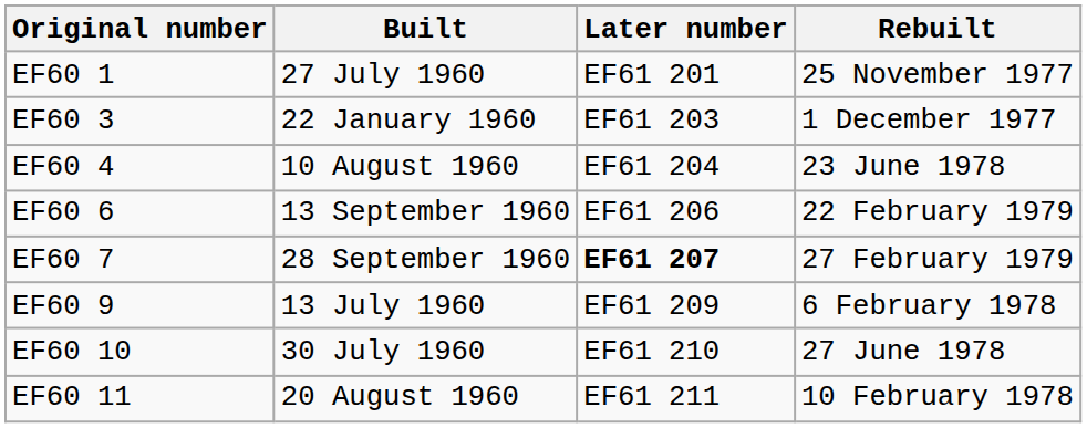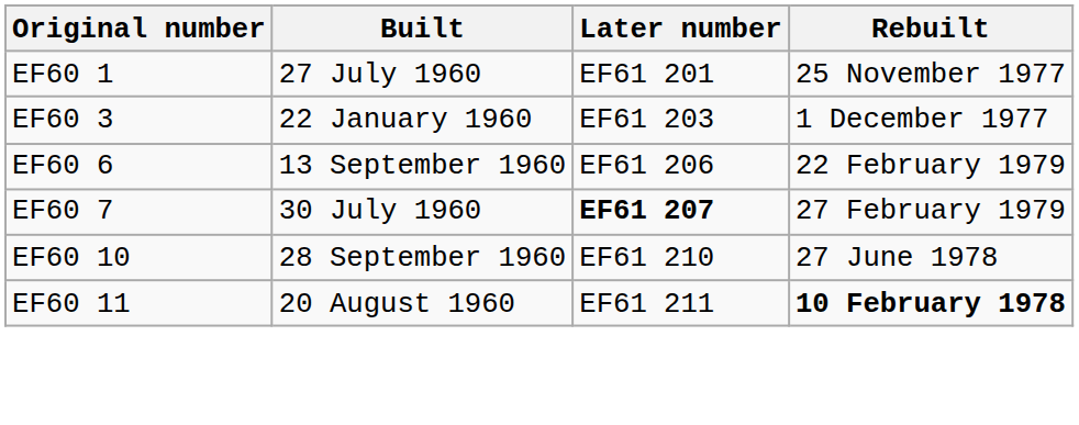 <table class="wikitable">
 <tr>
 <th>Original number</th>
 <th>Built</th>
 <th>Later number</th>
 <th>Rebuilt</th>
 </tr>
 <tr>
 <td>EF60 1</td>
 <td>27 July 1960</td>
 <td>EF61 201</td>
 <td>25 November 1977</td>
 </tr>
 <tr>
 <td>EF60 3</td>
 <td>22 January 1960</td>
 <td>EF61 203</td>
 <td>1 December 1977</td>
 </tr>
 <tr>
-<td>EF60 4</td>
-<td>10 August 1960</td>
-<td>EF61 204</td>
-<td>23 June 1978</td>
-</tr>
-<tr>
 <td>EF60 6</td>
 <td>13 September 1960</td>
 <td>EF61 206</td>
 <td>22 February 1979</td>
 </tr>
 <tr>
 <td>EF60 7</td>
-<td>28 September 1960</td>
+<td>30 July 1960</td>
 <td><strong>EF61 207</strong></td>
 <td>27 February 1979</td>
 </tr>
 <tr>
-<td>EF60 9</td>
-<td>13 July 1960</td>
-<td>EF61 209</td>
-<td>6 February 1978</td>
-</tr>
-<tr>
 <td>EF60 10</td>
-<td>30 July 1960</td>
+<td>28 September 1960</td>
 <td>EF61 210</td>
 <td>27 June 1978</td>
 </tr>
 <tr>
 <td>EF60 11</td>
 <td>20 August 1960</td>
 <td>EF61 211</td>
-<td>10 February 1978</td>
+<td><strong>10 February 1978</strong></td>
 </tr>
 </table>
